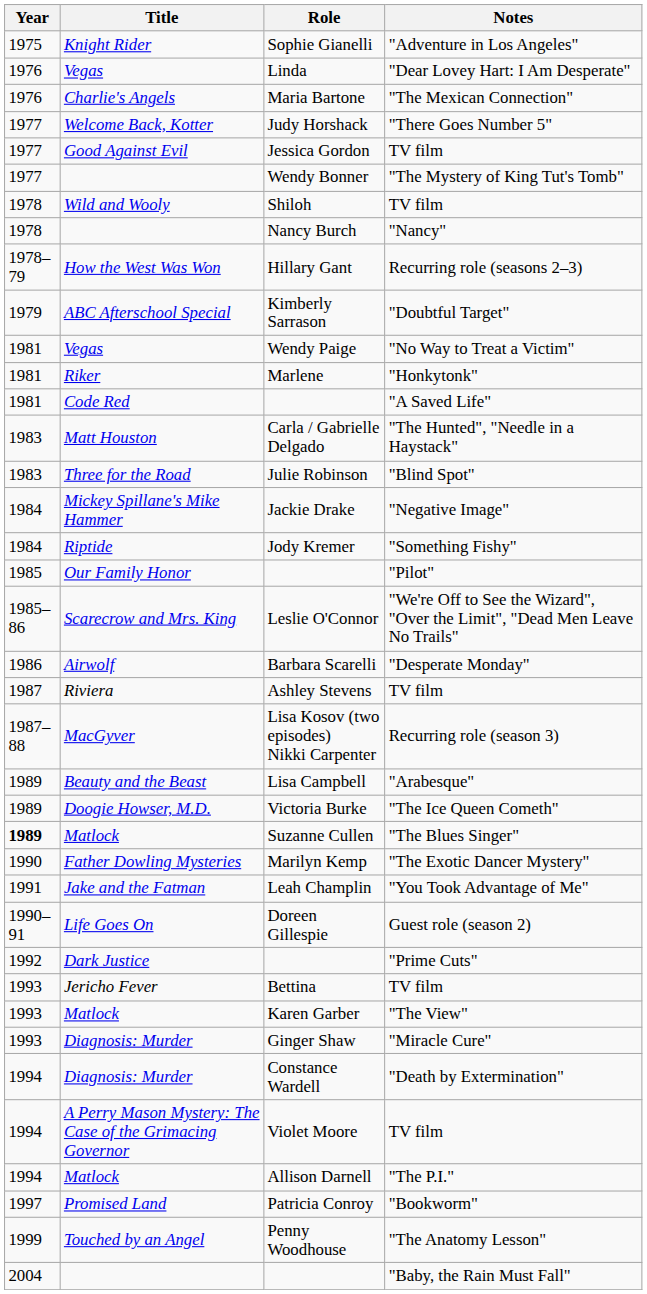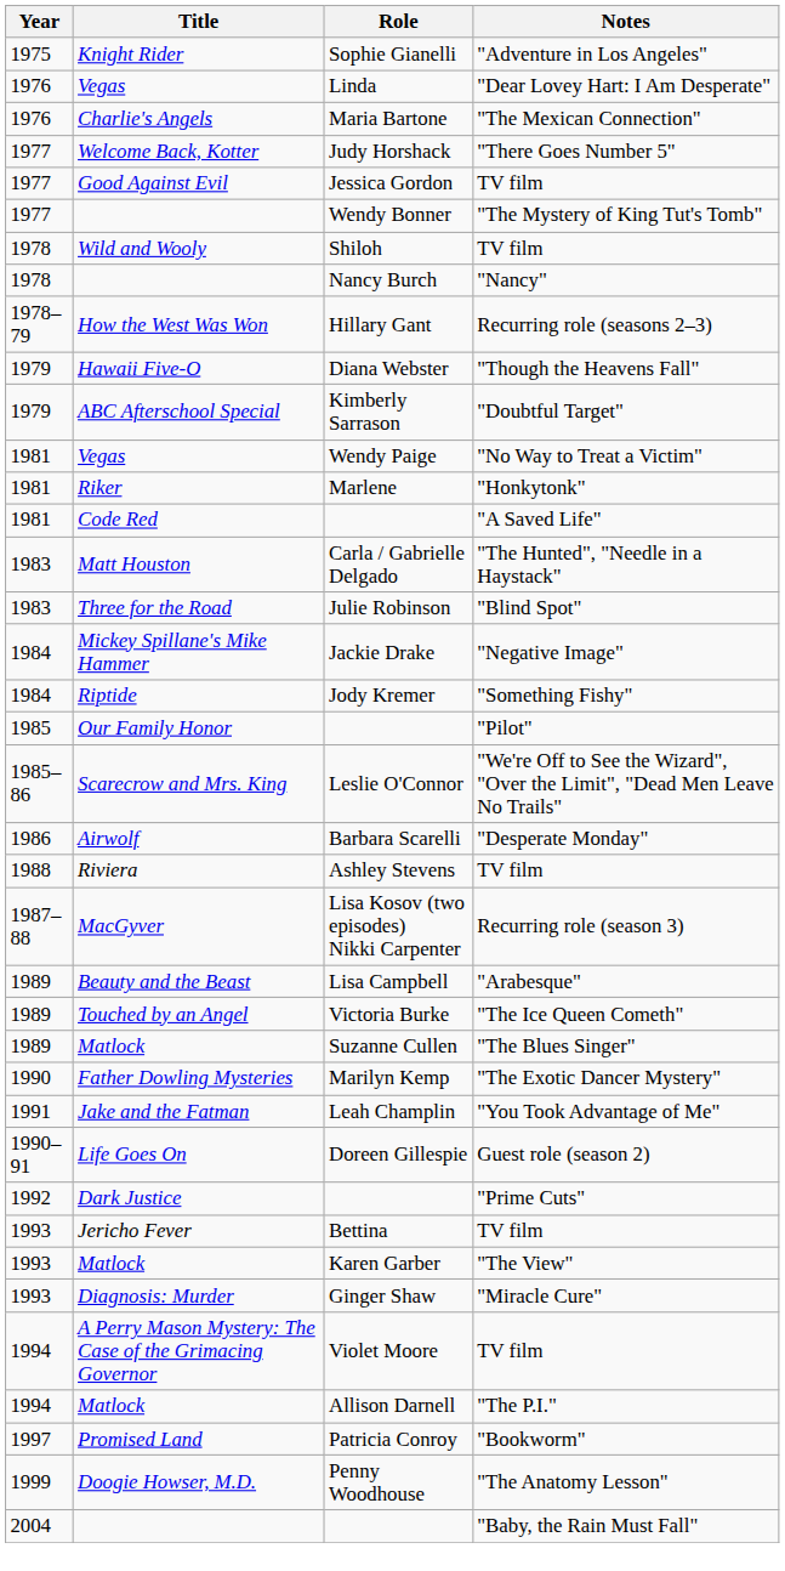 <table class="wikitable sortable">
 <tr>
 <th>Year</th>
 <th>Title</th>
 <th>Role</th>
 <th class="unsortable">Notes</th>
 </tr>
 <tr>
 <td>1975</td>
 <td><em><a href='#'>Knight Rider</a></em></td>
 <td>Sophie Gianelli</td>
 <td>"Adventure in Los Angeles"</td>
 </tr>
 <tr>
 <td>1976</td>
 <td><em><a href='#'>Vegas</a></em></td>
 <td>Linda</td>
 <td>"Dear Lovey Hart: I Am Desperate"</td>
 </tr>
 <tr>
 <td>1976</td>
 <td><em><a href='#'>Charlie's Angels</a></em></td>
 <td>Maria Bartone</td>
 <td>"The Mexican Connection"</td>
 </tr>
 <tr>
 <td>1977</td>
 <td><em><a href='#'>Welcome Back, Kotter</a></em></td>
 <td>Judy Horshack</td>
 <td>"There Goes Number 5"</td>
 </tr>
 <tr>
 <td>1977</td>
 <td><em><a href='#'>Good Against Evil</a></em></td>
 <td>Jessica Gordon</td>
 <td>TV film</td>
 </tr>
 <tr>
 <td>1977</td>
 <td><em></em></td>
 <td>Wendy Bonner</td>
 <td>"The Mystery of King Tut's Tomb"</td>
 </tr>
 <tr>
 <td>1978</td>
 <td><em><a href='#'>Wild and Wooly</a></em></td>
 <td>Shiloh</td>
 <td>TV film</td>
 </tr>
 <tr>
 <td>1978</td>
 <td><em></em></td>
 <td>Nancy Burch</td>
 <td>"Nancy"</td>
 </tr>
 <tr>
 <td>1978–79</td>
 <td><em><a href='#'>How the West Was Won</a></em></td>
 <td>Hillary Gant</td>
 <td>Recurring role (seasons 2–3)</td>
+</tr>
+<tr>
+<td>1979</td>
+<td><em><a href='#'>Hawaii Five-O</a></em></td>
+<td>Diana Webster</td>
+<td>"Though the Heavens Fall"</td>
 </tr>
 <tr>
 <td>1979</td>
 <td><em><a href='#'>ABC Afterschool Special</a></em></td>
 <td>Kimberly Sarrason</td>
 <td>"Doubtful Target"</td>
 </tr>
 <tr>
 <td>1981</td>
 <td><em><a href='#'>Vegas</a></em></td>
 <td>Wendy Paige</td>
 <td>"No Way to Treat a Victim"</td>
 </tr>
 <tr>
 <td>1981</td>
 <td><em><a href='#'>Riker</a></em></td>
 <td>Marlene</td>
 <td>"Honkytonk"</td>
 </tr>
 <tr>
 <td>1981</td>
 <td><em><a href='#'>Code Red</a></em></td>
 <td></td>
 <td>"A Saved Life"</td>
 </tr>
 <tr>
 <td>1983</td>
 <td><em><a href='#'>Matt Houston</a></em></td>
 <td>Carla / Gabrielle Delgado</td>
 <td>"The Hunted", "Needle in a Haystack"</td>
 </tr>
 <tr>
 <td>1983</td>
 <td><em><a href='#'>Three for the Road</a></em></td>
 <td>Julie Robinson</td>
 <td>"Blind Spot"</td>
 </tr>
 <tr>
 <td>1984</td>
 <td><em><a href='#'>Mickey Spillane's Mike Hammer</a></em></td>
 <td>Jackie Drake</td>
 <td>"Negative Image"</td>
 </tr>
 <tr>
 <td>1984</td>
 <td><em><a href='#'>Riptide</a></em></td>
 <td>Jody Kremer</td>
 <td>"Something Fishy"</td>
 </tr>
 <tr>
 <td>1985</td>
 <td><em><a href='#'>Our Family Honor</a></em></td>
 <td></td>
 <td>"Pilot"</td>
 </tr>
 <tr>
 <td>1985–86</td>
 <td><em><a href='#'>Scarecrow and Mrs. King</a></em></td>
 <td>Leslie O'Connor</td>
 <td>"We're Off to See the Wizard", "Over the Limit", "Dead Men Leave No Trails"</td>
 </tr>
 <tr>
 <td>1986</td>
 <td><em><a href='#'>Airwolf</a></em></td>
 <td>Barbara Scarelli</td>
 <td>"Desperate Monday"</td>
 </tr>
 <tr>
-<td>1987</td>
+<td>1988</td>
 <td><em>Riviera</em></td>
 <td>Ashley Stevens</td>
 <td>TV film</td>
 </tr>
 <tr>
 <td>1987–88</td>
 <td><em><a href='#'>MacGyver</a></em></td>
 <td>Lisa Kosov (two episodes)<br>Nikki Carpenter</td>
 <td>Recurring role (season 3)</td>
 </tr>
 <tr>
 <td>1989</td>
 <td><em><a href='#'>Beauty and the Beast</a></em></td>
 <td>Lisa Campbell</td>
 <td>"Arabesque"</td>
 </tr>
 <tr>
 <td>1989</td>
-<td><em><a href='#'>Doogie Howser, M.D.</a></em></td>
+<td><em><a href='#'>Touched by an Angel</a></em></td>
 <td>Victoria Burke</td>
 <td>"The Ice Queen Cometh"</td>
 </tr>
 <tr>
-<td><strong>1989</strong></td>
+<td>1989</td>
 <td><em><a href='#'>Matlock</a></em></td>
 <td>Suzanne Cullen</td>
 <td>"The Blues Singer"</td>
 </tr>
 <tr>
 <td>1990</td>
 <td><em><a href='#'>Father Dowling Mysteries</a></em></td>
 <td>Marilyn Kemp</td>
 <td>"The Exotic Dancer Mystery"</td>
 </tr>
 <tr>
 <td>1991</td>
 <td><em><a href='#'>Jake and the Fatman</a></em></td>
 <td>Leah Champlin</td>
 <td>"You Took Advantage of Me"</td>
 </tr>
 <tr>
 <td>1990–91</td>
 <td><em><a href='#'>Life Goes On</a></em></td>
 <td>Doreen Gillespie</td>
 <td>Guest role (season 2)</td>
 </tr>
 <tr>
 <td>1992</td>
 <td><em><a href='#'>Dark Justice</a></em></td>
 <td></td>
 <td>"Prime Cuts"</td>
 </tr>
 <tr>
 <td>1993</td>
 <td><em>Jericho Fever</em></td>
 <td>Bettina</td>
 <td>TV film</td>
 </tr>
 <tr>
 <td>1993</td>
 <td><em><a href='#'>Matlock</a></em></td>
 <td>Karen Garber</td>
 <td>"The View"</td>
 </tr>
 <tr>
 <td>1993</td>
 <td><em><a href='#'>Diagnosis: Murder</a></em></td>
 <td>Ginger Shaw</td>
 <td>"Miracle Cure"</td>
 </tr>
 <tr>
 <td>1994</td>
-<td><em><a href='#'>Diagnosis: Murder</a></em></td>
-<td>Constance Wardell</td>
-<td>"Death by Extermination"</td>
-</tr>
-<tr>
-<td>1994</td>
 <td><em><a href='#'>A Perry Mason Mystery: The Case of the Grimacing Governor</a></em></td>
 <td>Violet Moore</td>
 <td>TV film</td>
 </tr>
 <tr>
 <td>1994</td>
 <td><em><a href='#'>Matlock</a></em></td>
 <td>Allison Darnell</td>
 <td>"The P.I."</td>
 </tr>
 <tr>
 <td>1997</td>
 <td><em><a href='#'>Promised Land</a></em></td>
 <td>Patricia Conroy</td>
 <td>"Bookworm"</td>
 </tr>
 <tr>
 <td>1999</td>
-<td><em><a href='#'>Touched by an Angel</a></em></td>
+<td><em><a href='#'>Doogie Howser, M.D.</a></em></td>
 <td>Penny Woodhouse</td>
 <td>"The Anatomy Lesson"</td>
 </tr>
 <tr>
 <td>2004</td>
 <td><em></em></td>
 <td></td>
 <td>"Baby, the Rain Must Fall"</td>
 </tr>
 </table>
